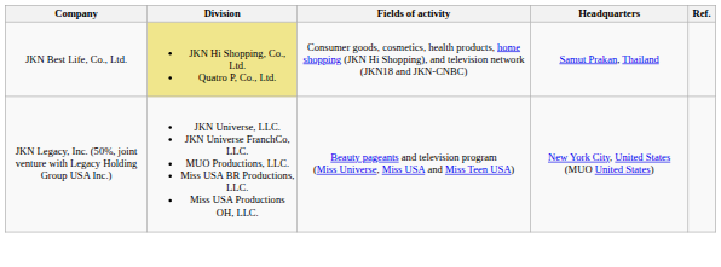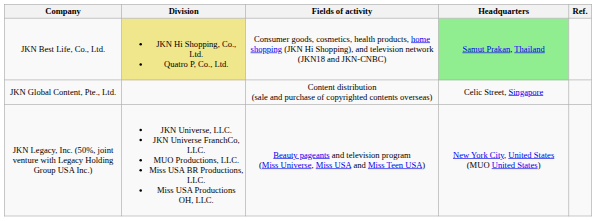 <table class="wikitable sortable" style="font-size: 85%; text-align:center">
 <tr>
 <th width="180">Company</th>
 <th width="190">Division</th>
 <th width="300">Fields of activity</th>
 <th width="200">Headquarters</th>
 <th width="30">Ref.</th>
 </tr>
 <tr>
 <td>JKN Best Life, Co., Ltd.</td>
 <td style="background: khaki;"><br><ul><li>JKN Hi Shopping, Co., Ltd.</li><li>Quatro P, Co., Ltd.</li></ul></td>
 <td>Consumer goods, cosmetics, health products, <a href='#'>home shopping</a> (JKN Hi Shopping), and television network (JKN18 and JKN-CNBC)</td>
-<td><a href='#'>Samut Prakan</a>, <a href='#'>Thailand</a></td>
+<td style="background: lightgreen;"><a href='#'>Samut Prakan</a>, <a href='#'>Thailand</a></td>
+<td></td>
+</tr>
+<tr>
+<td>JKN Global Content, Pte., Ltd.</td>
+<td></td>
+<td>Content distribution <br> (sale and purchase of copyrighted contents overseas)</td>
+<td>Celic Street, <a href='#'>Singapore</a></td>
 <td></td>
 </tr>
 <tr>
 <td>JKN Legacy, Inc. (50%, joint venture with Legacy Holding Group USA Inc.)</td>
 <td><br><ul><li>JKN Universe, LLC.</li><li>JKN Universe FranchCo, LLC.</li><li>MUO Productions, LLC.</li><li>Miss USA BR Productions, LLC.</li><li>Miss USA Productions OH, LLC.</li></ul></td>
 <td><a href='#'>Beauty pageants</a> and television program<br> (<a href='#'>Miss Universe</a>, <a href='#'>Miss USA</a> and <a href='#'>Miss Teen USA</a>)</td>
 <td><a href='#'>New York City</a>, <a href='#'>United States</a><br> (MUO  <a href='#'>United States</a>)</td>
 <td></td>
 </tr>
 </table>
